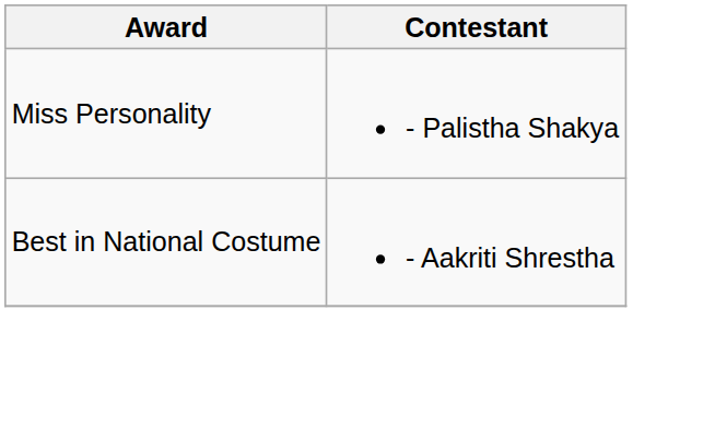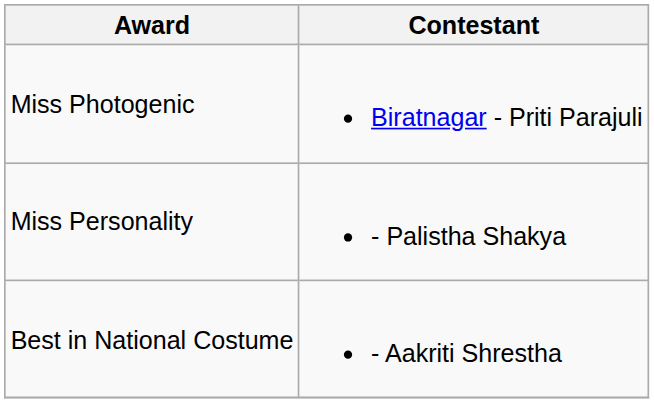 <table class="wikitable sortable unsortable" style="font-size: 95%">
 <tr>
 <th>Award</th>
 <th>Contestant</th>
+</tr>
+<tr>
+<td>Miss Photogenic</td>
+<td><br><ul><li> <a href='#'>Biratnagar</a>  - Priti Parajuli</li></ul></td>
 </tr>
 <tr>
 <td>Miss Personality</td>
 <td><br><ul><li> - Palistha Shakya</li></ul></td>
 </tr>
 <tr>
 <td>Best in National Costume</td>
 <td><br><ul><li> - Aakriti Shrestha</li></ul></td>
 </tr>
 <tr>
 </tr>
 </table>
